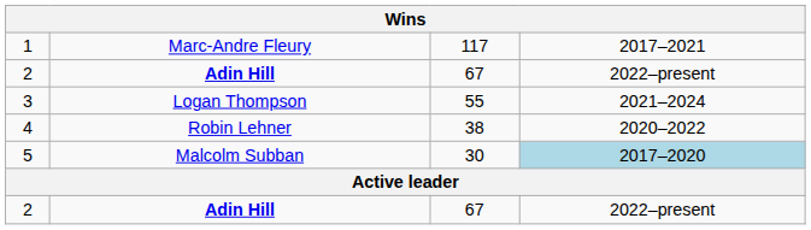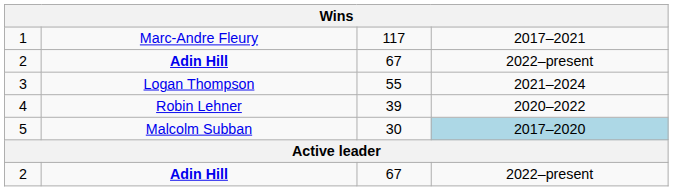 <table class="wikitable" style="text-align: center; font-size: 95%" width="80%">
 <tr>
 <th colspan="4">Wins</th>
 </tr>
 <tr>
 <td>1</td>
 <td><a href='#'>Marc-Andre Fleury</a></td>
 <td>117</td>
 <td>2017–2021</td>
 </tr>
 <tr>
 <td>2</td>
 <td><strong><a href='#'>Adin Hill</a></strong></td>
 <td>67</td>
 <td>2022–present</td>
 </tr>
 <tr>
 <td>3</td>
 <td><a href='#'>Logan Thompson</a></td>
 <td>55</td>
 <td>2021–2024</td>
 </tr>
 <tr>
 <td>4</td>
 <td><a href='#'>Robin Lehner</a></td>
-<td>38</td>
+<td>39</td>
 <td>2020–2022</td>
 </tr>
 <tr>
 <td>5</td>
 <td><a href='#'>Malcolm Subban</a></td>
 <td>30</td>
 <td style="background: lightblue;">2017–2020</td>
 </tr>
 <tr>
 <th colspan="4">Active leader</th>
 </tr>
 <tr>
 <td>2</td>
 <td><strong><a href='#'>Adin Hill</a></strong></td>
 <td>67</td>
 <td>2022–present</td>
 </tr>
 </table>
